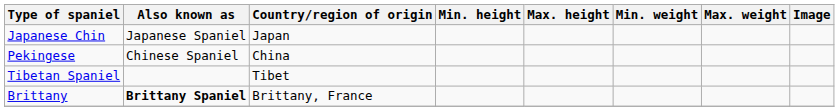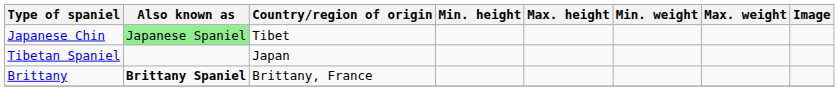 <table class="wikitable sortable">
 <tr>
 <th>Type of spaniel</th>
 <th>Also known as</th>
 <th>Country/region of origin</th>
 <th>Min. height</th>
 <th>Max. height</th>
 <th>Min. weight</th>
 <th>Max. weight</th>
 <th>Image</th>
 </tr>
 <tr>
 <td><a href='#'>Japanese Chin</a></td>
-<td>Japanese Spaniel</td>
-<td>Japan</td>
-<td></td>
-<td></td>
-<td></td>
-<td></td>
-<td align=center></td>
-</tr>
-<tr>
-<td><a href='#'>Pekingese</a></td>
-<td>Chinese Spaniel</td>
-<td>China</td>
+<td style="background: lightgreen;">Japanese Spaniel</td>
+<td>Tibet</td>
 <td></td>
 <td></td>
 <td></td>
 <td></td>
 <td align=center></td>
 </tr>
 <tr>
 <td><a href='#'>Tibetan Spaniel</a></td>
 <td></td>
-<td>Tibet</td>
+<td>Japan</td>
 <td></td>
 <td></td>
 <td></td>
 <td></td>
 <td align=center></td>
 </tr>
 <tr>
 <td><a href='#'>Brittany</a></td>
 <td><strong>Brittany Spaniel</strong></td>
 <td>Brittany, France</td>
 <td></td>
 <td></td>
 <td></td>
 <td></td>
 <td></td>
 </tr>
 <tr>
 </tr>
 </table>
